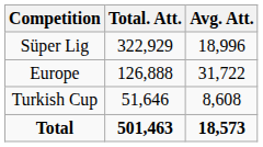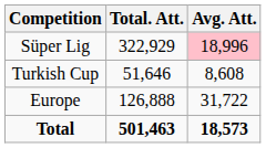 <table class="wikitable" style="text-align: center">
 <tr>
 <th>Competition</th>
 <th>Total. Att.</th>
 <th>Avg. Att.</th>
 </tr>
 <tr>
 <td>Süper Lig</td>
 <td>322,929</td>
-<td>18,996</td>
+<td style="background: pink;">18,996</td>
+</tr>
+<tr>
+<td>Turkish Cup</td>
+<td>51,646</td>
+<td>8,608</td>
 </tr>
 <tr>
 <td>Europe</td>
 <td>126,888</td>
 <td>31,722</td>
 </tr>
 <tr>
-<td>Turkish Cup</td>
-<td>51,646</td>
-<td>8,608</td>
-</tr>
-<tr>
 <td><strong>Total</strong></td>
 <td><strong>501,463</strong></td>
 <td><strong>18,573 </strong></td>
 </tr>
 </table>
